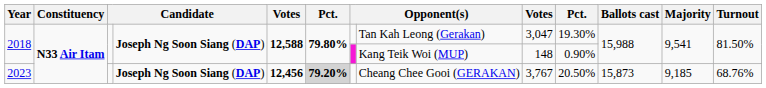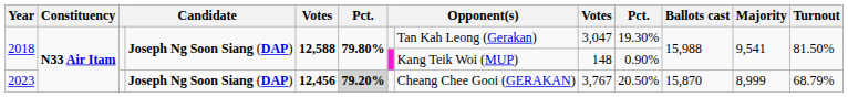 <table class="wikitable" style="margin:0.5em ; font-size:95%">
 <tr>
 <th>Year</th>
 <th>Constituency</th>
 <th colspan="2">Candidate</th>
 <th>Votes</th>
 <th>Pct.</th>
 <th colspan="2">Opponent(s)</th>
 <th>Votes</th>
 <th>Pct.</th>
 <th>Ballots cast</th>
 <th>Majority</th>
 <th>Turnout</th>
 </tr>
 <tr>
 <td rowspan="2"><a href='#'>2018</a></td>
 <td rowspan="3"><strong>N33 <a href='#'>Air Itam</a></strong></td>
 <td rowspan="2" ></td>
 <td rowspan="2"><strong>Joseph Ng Soon Siang</strong> (<a href='#'><strong>DAP</strong></a>)</td>
 <td rowspan="2" align=right><strong>12,588</strong></td>
 <td rowspan="2"><strong>79.80%</strong></td>
 <td></td>
 <td>Tan Kah Leong (<a href='#'>Gerakan</a>)</td>
 <td align=right>3,047</td>
 <td>19.30%</td>
 <td rowspan="2">15,988</td>
 <td rowspan="2">9,541</td>
 <td rowspan="2">81.50%</td>
 </tr>
 <tr>
 <td bgcolor= #F616D6></td>
 <td>Kang Teik Woi (<a href='#'>MUP</a>)</td>
 <td align=right>148</td>
 <td align=right>0.90%</td>
 </tr>
 <tr>
 <td><a href='#'>2023</a></td>
 <td></td>
 <td><strong>Joseph Ng Soon Siang</strong> (<a href='#'><strong>DAP</strong></a>)</td>
 <td align=right><strong>12,456</strong></td>
 <td style="background: lightgrey;"><strong>79.20%</strong></td>
 <td bgcolor=></td>
 <td>Cheang Chee Gooi (<a href='#'>GERAKAN</a>)</td>
 <td align=right>3,767</td>
 <td>20.50%</td>
-<td>15,873</td>
-<td>9,185</td>
-<td>68.76%</td>
+<td>15,870</td>
+<td>8,999</td>
+<td>68.79%</td>
 </tr>
 </table>
